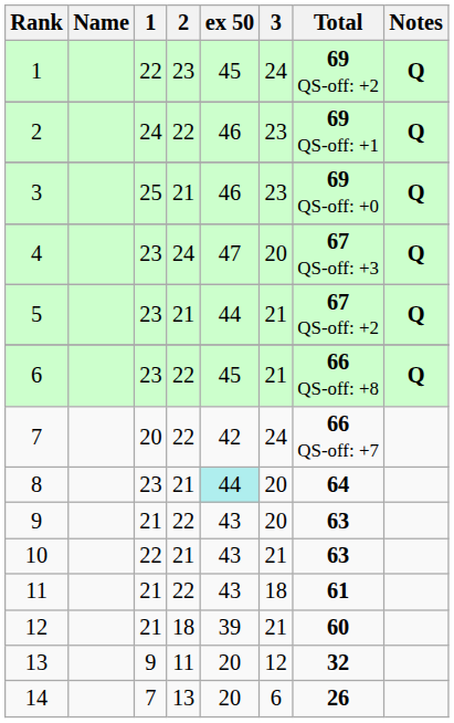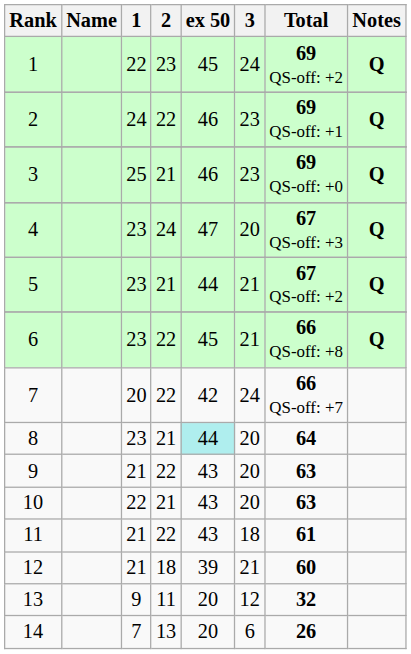 <table class="wikitable sortable" style="text-align:center">
 <tr>
 <th>Rank</th>
 <th>Name</th>
 <th>1</th>
 <th>2</th>
 <th>ex 50</th>
 <th>3</th>
 <th>Total</th>
 <th>Notes</th>
 </tr>
 <tr bgcolor=#ccffcc>
 <td>1</td>
 <td align=left></td>
 <td>22</td>
 <td>23</td>
 <td>45</td>
 <td>24</td>
 <td><strong>69</strong><br><small>QS-off: +2</small></td>
 <td><strong>Q</strong></td>
 </tr>
 <tr>
 </tr>
 <tr bgcolor=#ccffcc>
 <td>2</td>
 <td align=left></td>
 <td>24</td>
 <td>22</td>
 <td>46</td>
 <td>23</td>
 <td><strong>69</strong><br><small>QS-off: +1</small></td>
 <td><strong>Q</strong></td>
 </tr>
 <tr>
 </tr>
 <tr bgcolor=#ccffcc>
 <td>3</td>
 <td align=left></td>
 <td>25</td>
 <td>21</td>
 <td>46</td>
 <td>23</td>
 <td><strong>69</strong><br><small>QS-off: +0</small></td>
 <td><strong>Q</strong></td>
 </tr>
 <tr>
 </tr>
 <tr bgcolor=#ccffcc>
 <td>4</td>
 <td align=left></td>
 <td>23</td>
 <td>24</td>
 <td>47</td>
 <td>20</td>
 <td><strong>67</strong><br><small>QS-off: +3</small></td>
 <td><strong>Q</strong></td>
 </tr>
 <tr>
 </tr>
 <tr bgcolor=#ccffcc>
 <td>5</td>
 <td align=left></td>
 <td>23</td>
 <td>21</td>
 <td>44</td>
 <td>21</td>
 <td><strong>67</strong><br><small>QS-off: +2</small></td>
 <td><strong>Q</strong></td>
 </tr>
 <tr>
 </tr>
 <tr bgcolor=#ccffcc>
 <td>6</td>
 <td align=left></td>
 <td>23</td>
 <td>22</td>
 <td>45</td>
 <td>21</td>
 <td><strong>66</strong><br><small>QS-off: +8</small></td>
 <td><strong>Q</strong></td>
 </tr>
 <tr>
 <td>7</td>
 <td align=left></td>
 <td>20</td>
 <td>22</td>
 <td>42</td>
 <td>24</td>
 <td><strong>66</strong><br><small>QS-off: +7</small></td>
 <td></td>
 </tr>
 <tr>
 <td>8</td>
 <td align=left></td>
 <td>23</td>
 <td>21</td>
 <td style="background: paleturquoise;">44</td>
 <td>20</td>
 <td><strong>64</strong></td>
 <td></td>
 </tr>
 <tr>
 <td>9</td>
 <td align=left></td>
 <td>21</td>
 <td>22</td>
 <td>43</td>
 <td>20</td>
 <td><strong>63</strong></td>
 <td></td>
 </tr>
 <tr>
 <td>10</td>
 <td align=left></td>
 <td>22</td>
 <td>21</td>
 <td>43</td>
-<td>21</td>
+<td>20</td>
 <td><strong>63</strong></td>
 <td></td>
 </tr>
 <tr>
 <td>11</td>
 <td align=left></td>
 <td>21</td>
 <td>22</td>
 <td>43</td>
 <td>18</td>
 <td><strong>61</strong></td>
 <td></td>
 </tr>
 <tr>
 <td>12</td>
 <td align=left></td>
 <td>21</td>
 <td>18</td>
 <td>39</td>
 <td>21</td>
 <td><strong>60</strong></td>
 <td></td>
 </tr>
 <tr>
 <td>13</td>
 <td align=left></td>
 <td>9</td>
 <td>11</td>
 <td>20</td>
 <td>12</td>
 <td><strong>32</strong></td>
 <td></td>
 </tr>
 <tr>
 <td>14</td>
 <td align=left></td>
 <td>7</td>
 <td>13</td>
 <td>20</td>
 <td>6</td>
 <td><strong>26</strong></td>
 <td></td>
 </tr>
 </table>
